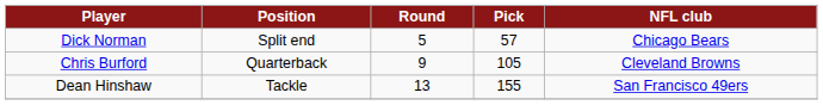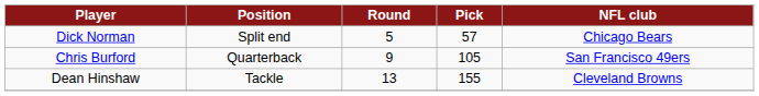 <table class="wikitable" width="70%">
 <tr align="center"  style="background: #8C1515;color:#FFFFFF;">
 <td><strong>Player</strong></td>
 <td><strong>Position</strong></td>
 <td><strong>Round</strong></td>
 <td><strong>Pick</strong></td>
 <td><strong>NFL club</strong></td>
 </tr>
 <tr align="center" bgcolor="">
 <td><a href='#'>Dick Norman</a></td>
 <td>Split end</td>
 <td>5</td>
 <td>57</td>
 <td><a href='#'>Chicago Bears</a></td>
 </tr>
 <tr align="center" bgcolor="">
 <td><a href='#'>Chris Burford</a></td>
 <td>Quarterback</td>
 <td>9</td>
 <td>105</td>
-<td><a href='#'>Cleveland Browns</a></td>
+<td><a href='#'>San Francisco 49ers</a></td>
 </tr>
 <tr align="center" bgcolor="">
 <td>Dean Hinshaw</td>
 <td>Tackle</td>
 <td>13</td>
 <td>155</td>
-<td><a href='#'>San Francisco 49ers</a></td>
+<td><a href='#'>Cleveland Browns</a></td>
 </tr>
 <tr align="center" bgcolor="">
 </tr>
 </table>
